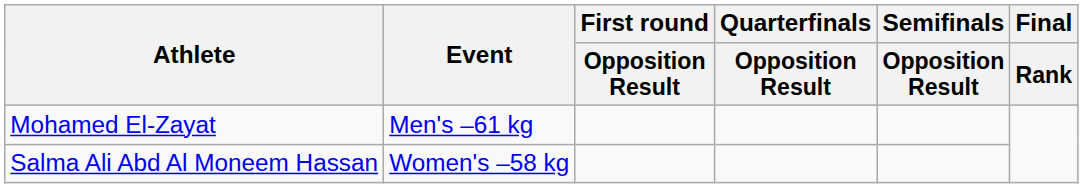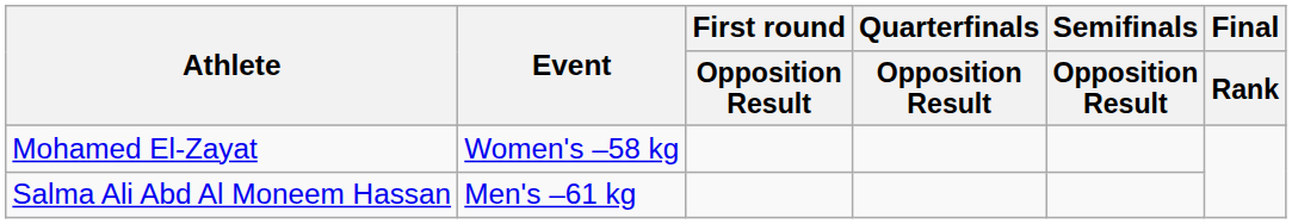 <table class="wikitable" style="font-size:100%;">
 <tr>
 <th rowspan=2>Athlete</th>
 <th rowspan=2>Event</th>
 <th>First round</th>
 <th>Quarterfinals</th>
 <th>Semifinals</th>
 <th colspan=2>Final</th>
 </tr>
 <tr style="font-size:95%">
 <th>Opposition<br>Result</th>
 <th>Opposition<br>Result</th>
 <th>Opposition<br>Result</th>
 <th>Rank</th>
 </tr>
 <tr align=center>
 <td align=left><a href='#'>Mohamed El-Zayat</a></td>
-<td align=left><a href='#'>Men's –61 kg</a></td>
+<td align=left><a href='#'>Women's –58 kg</a></td>
 <td></td>
 <td></td>
 <td></td>
 </tr>
 <tr align=center>
 <td align=left><a href='#'>Salma Ali Abd Al Moneem Hassan</a></td>
-<td align=left><a href='#'>Women's –58 kg</a></td>
+<td align=left><a href='#'>Men's –61 kg</a></td>
 <td></td>
 <td></td>
 <td></td>
 </tr>
 </table>
